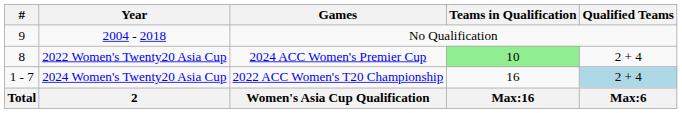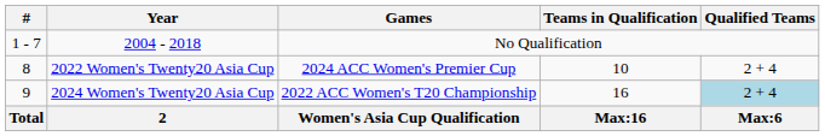 <table class="wikitable sortable" style="text-align:center">
 <tr>
 <th>#</th>
 <th>Year</th>
 <th>Games</th>
 <th>Teams in Qualification</th>
 <th>Qualified Teams</th>
 </tr>
 <tr>
-<td>9</td>
+<td>1 - 7</td>
 <td><a href='#'>2004</a> - <a href='#'>2018</a></td>
 <td colspan=3>No Qualification</td>
 </tr>
 <tr>
 <td>8</td>
 <td><a href='#'>2022 Women's Twenty20 Asia Cup</a></td>
 <td><a href='#'>2024 ACC Women's Premier Cup</a></td>
-<td style="background: lightgreen;">10</td>
+<td>10</td>
 <td>2 + 4</td>
 </tr>
 <tr>
-<td>1 - 7</td>
+<td>9</td>
 <td><a href='#'>2024 Women's Twenty20 Asia Cup</a></td>
 <td><a href='#'>2022 ACC Women's T20 Championship</a></td>
 <td>16</td>
 <td style="background: lightblue;">2 + 4</td>
 </tr>
 <tr>
 <th><strong>Total</strong></th>
 <th>2</th>
 <th>Women's Asia Cup Qualification</th>
 <th>Max:16</th>
 <th>Max:6</th>
 </tr>
 </table>
